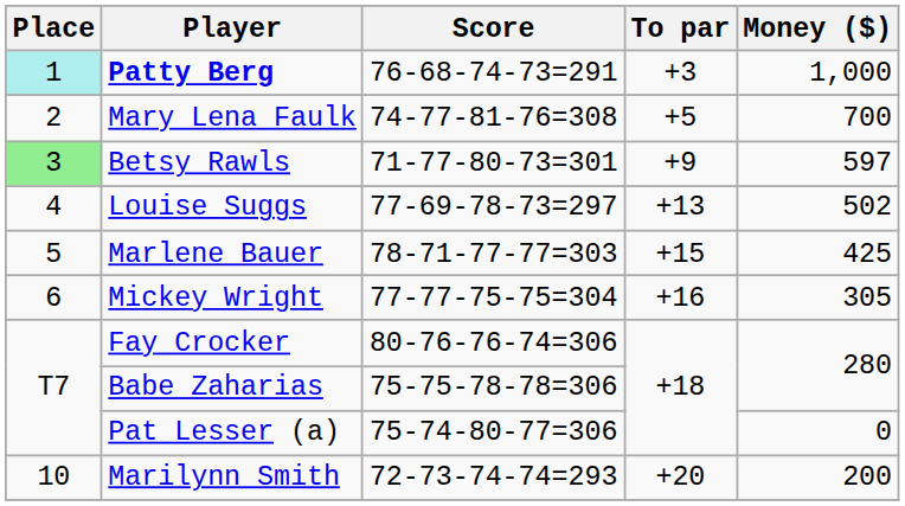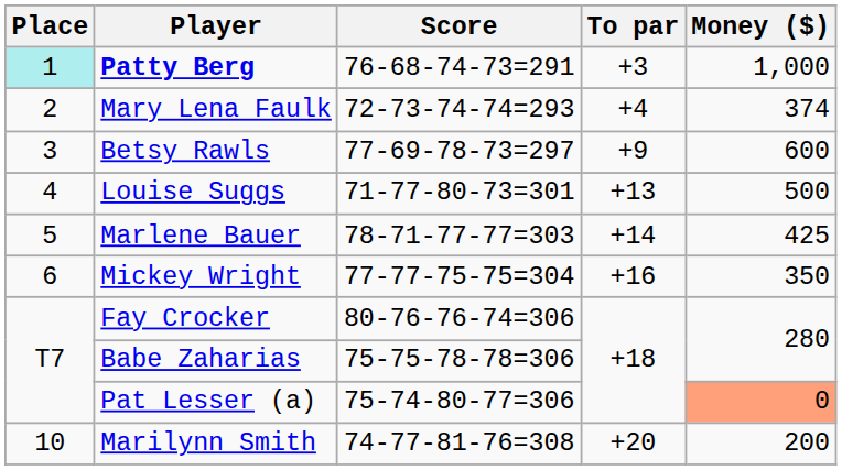 <table class="wikitable">
 <tr>
 <th>Place</th>
 <th>Player</th>
 <th>Score</th>
 <th>To par</th>
 <th>Money ($)</th>
 </tr>
 <tr>
 <td align=center style="background: paleturquoise;">1</td>
 <td> <strong><a href='#'>Patty Berg</a></strong></td>
 <td>76-68-74-73=291</td>
 <td align=center>+3</td>
 <td align=right>1,000</td>
 </tr>
 <tr>
 <td align=center>2</td>
 <td> <a href='#'>Mary Lena Faulk</a></td>
-<td>74-77-81-76=308</td>
-<td align=center>+5</td>
-<td align=right>700</td>
+<td>72-73-74-74=293</td>
+<td align=center>+4</td>
+<td align=right>374</td>
 </tr>
 <tr>
-<td align=center style="background: lightgreen;">3</td>
+<td align=center>3</td>
 <td> <a href='#'>Betsy Rawls</a></td>
-<td>71-77-80-73=301</td>
+<td>77-69-78-73=297</td>
 <td align=center>+9</td>
-<td align=right>597</td>
+<td align=right>600</td>
 </tr>
 <tr>
 <td align=center>4</td>
 <td> <a href='#'>Louise Suggs</a></td>
-<td>77-69-78-73=297</td>
+<td>71-77-80-73=301</td>
 <td align=center>+13</td>
-<td align=right>502</td>
+<td align=right>500</td>
 </tr>
 <tr>
 <td align=center>5</td>
 <td> <a href='#'>Marlene Bauer</a></td>
 <td>78-71-77-77=303</td>
-<td align=center>+15</td>
+<td align=center>+14</td>
 <td align=right>425</td>
 </tr>
 <tr>
 <td align=center>6</td>
 <td> <a href='#'>Mickey Wright</a></td>
 <td>77-77-75-75=304</td>
 <td align=center>+16</td>
-<td align=right>305</td>
+<td align=right>350</td>
 </tr>
 <tr>
 <td align=center rowspan=3>T7</td>
 <td> <a href='#'>Fay Crocker</a></td>
 <td>80-76-76-74=306</td>
 <td align=center rowspan=3>+18</td>
 <td align=right rowspan=2>280</td>
 </tr>
 <tr>
 <td> <a href='#'>Babe Zaharias</a></td>
 <td>75-75-78-78=306</td>
 </tr>
 <tr>
 <td> <a href='#'>Pat Lesser</a> (a)</td>
 <td>75-74-80-77=306</td>
-<td align=right>0</td>
+<td align=right style="background: lightsalmon;">0</td>
 </tr>
 <tr>
 <td align=center>10</td>
 <td> <a href='#'>Marilynn Smith</a></td>
-<td>72-73-74-74=293</td>
+<td>74-77-81-76=308</td>
 <td align=center>+20</td>
 <td align=right>200</td>
 </tr>
 </table>
